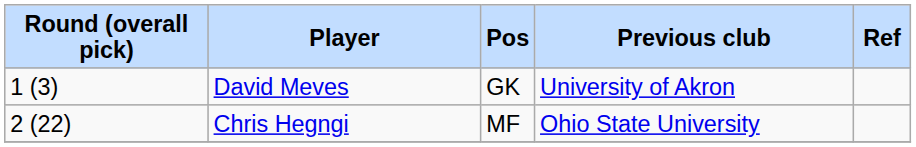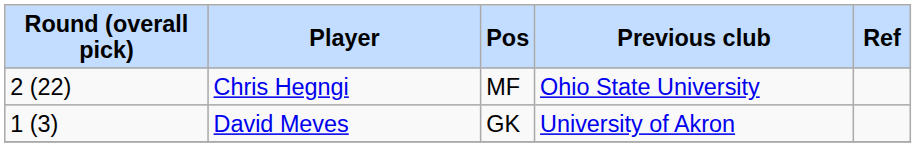 <table class="wikitable" style="text-align:left; font-size:95%;">
 <tr>
 <th style="background:#c2ddff; width:125px;">Round (overall pick)</th>
 <th style="background:#c2ddff; width:170px;">Player</th>
 <th style="background:#c2ddff; width:25px;">Pos</th>
 <th style="background:#c2ddff; width:200px;">Previous club</th>
 <th style="background:#c2ddff; width:30px;">Ref</th>
 </tr>
 <tr>
+<td>2 (22)</td>
+<td> <a href='#'>Chris Hegngi</a></td>
+<td>MF</td>
+<td><a href='#'>Ohio State University</a></td>
+<td></td>
+</tr>
+<tr>
 <td>1 (3)</td>
 <td> <a href='#'>David Meves</a></td>
 <td>GK</td>
 <td><a href='#'>University of Akron</a></td>
 <td></td>
 </tr>
 <tr>
-<td>2 (22)</td>
-<td> <a href='#'>Chris Hegngi</a></td>
-<td>MF</td>
-<td><a href='#'>Ohio State University</a></td>
-<td></td>
-</tr>
-<tr>
 </tr>
 </table>
